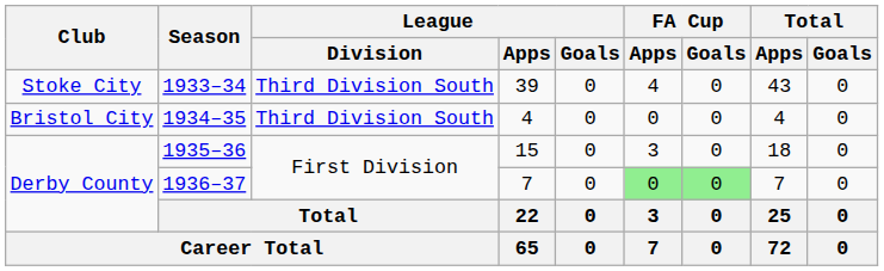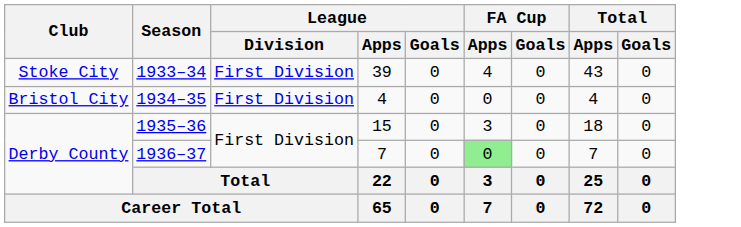 <table class="wikitable" style="text-align: center;">
 <tr>
 <th rowspan="2">Club</th>
 <th rowspan="2">Season</th>
 <th colspan="3">League</th>
 <th colspan="2">FA Cup</th>
 <th colspan="2">Total</th>
 </tr>
 <tr>
 <th>Division</th>
 <th>Apps</th>
 <th>Goals</th>
 <th>Apps</th>
 <th>Goals</th>
 <th>Apps</th>
 <th>Goals</th>
 </tr>
 <tr>
 <td><a href='#'>Stoke City</a></td>
 <td><a href='#'>1933–34</a></td>
-<td><a href='#'>Third Division South</a></td>
+<td><a href='#'>First Division</a></td>
 <td>39</td>
 <td>0</td>
 <td>4</td>
 <td>0</td>
 <td>43</td>
 <td>0</td>
 </tr>
 <tr>
 <td><a href='#'>Bristol City</a></td>
 <td><a href='#'>1934–35</a></td>
-<td><a href='#'>Third Division South</a></td>
+<td><a href='#'>First Division</a></td>
 <td>4</td>
 <td>0</td>
 <td>0</td>
 <td>0</td>
 <td>4</td>
 <td>0</td>
 </tr>
 <tr>
 <td rowspan="3"><a href='#'>Derby County</a></td>
 <td><a href='#'>1935–36</a></td>
 <td rowspan="2">First Division</td>
 <td>15</td>
 <td>0</td>
 <td>3</td>
 <td>0</td>
 <td>18</td>
 <td>0</td>
 </tr>
 <tr>
 <td><a href='#'>1936–37</a></td>
 <td>7</td>
 <td>0</td>
 <td style="background: lightgreen;">0</td>
-<td style="background: lightgreen;">0</td>
+<td>0</td>
 <td>7</td>
 <td>0</td>
 </tr>
 <tr>
 <th colspan="2">Total</th>
 <th>22</th>
 <th>0</th>
 <th>3</th>
 <th>0</th>
 <th>25</th>
 <th>0</th>
 </tr>
 <tr>
 <th colspan="3">Career Total</th>
 <th>65</th>
 <th>0</th>
 <th>7</th>
 <th>0</th>
 <th>72</th>
 <th>0</th>
 </tr>
 </table>
